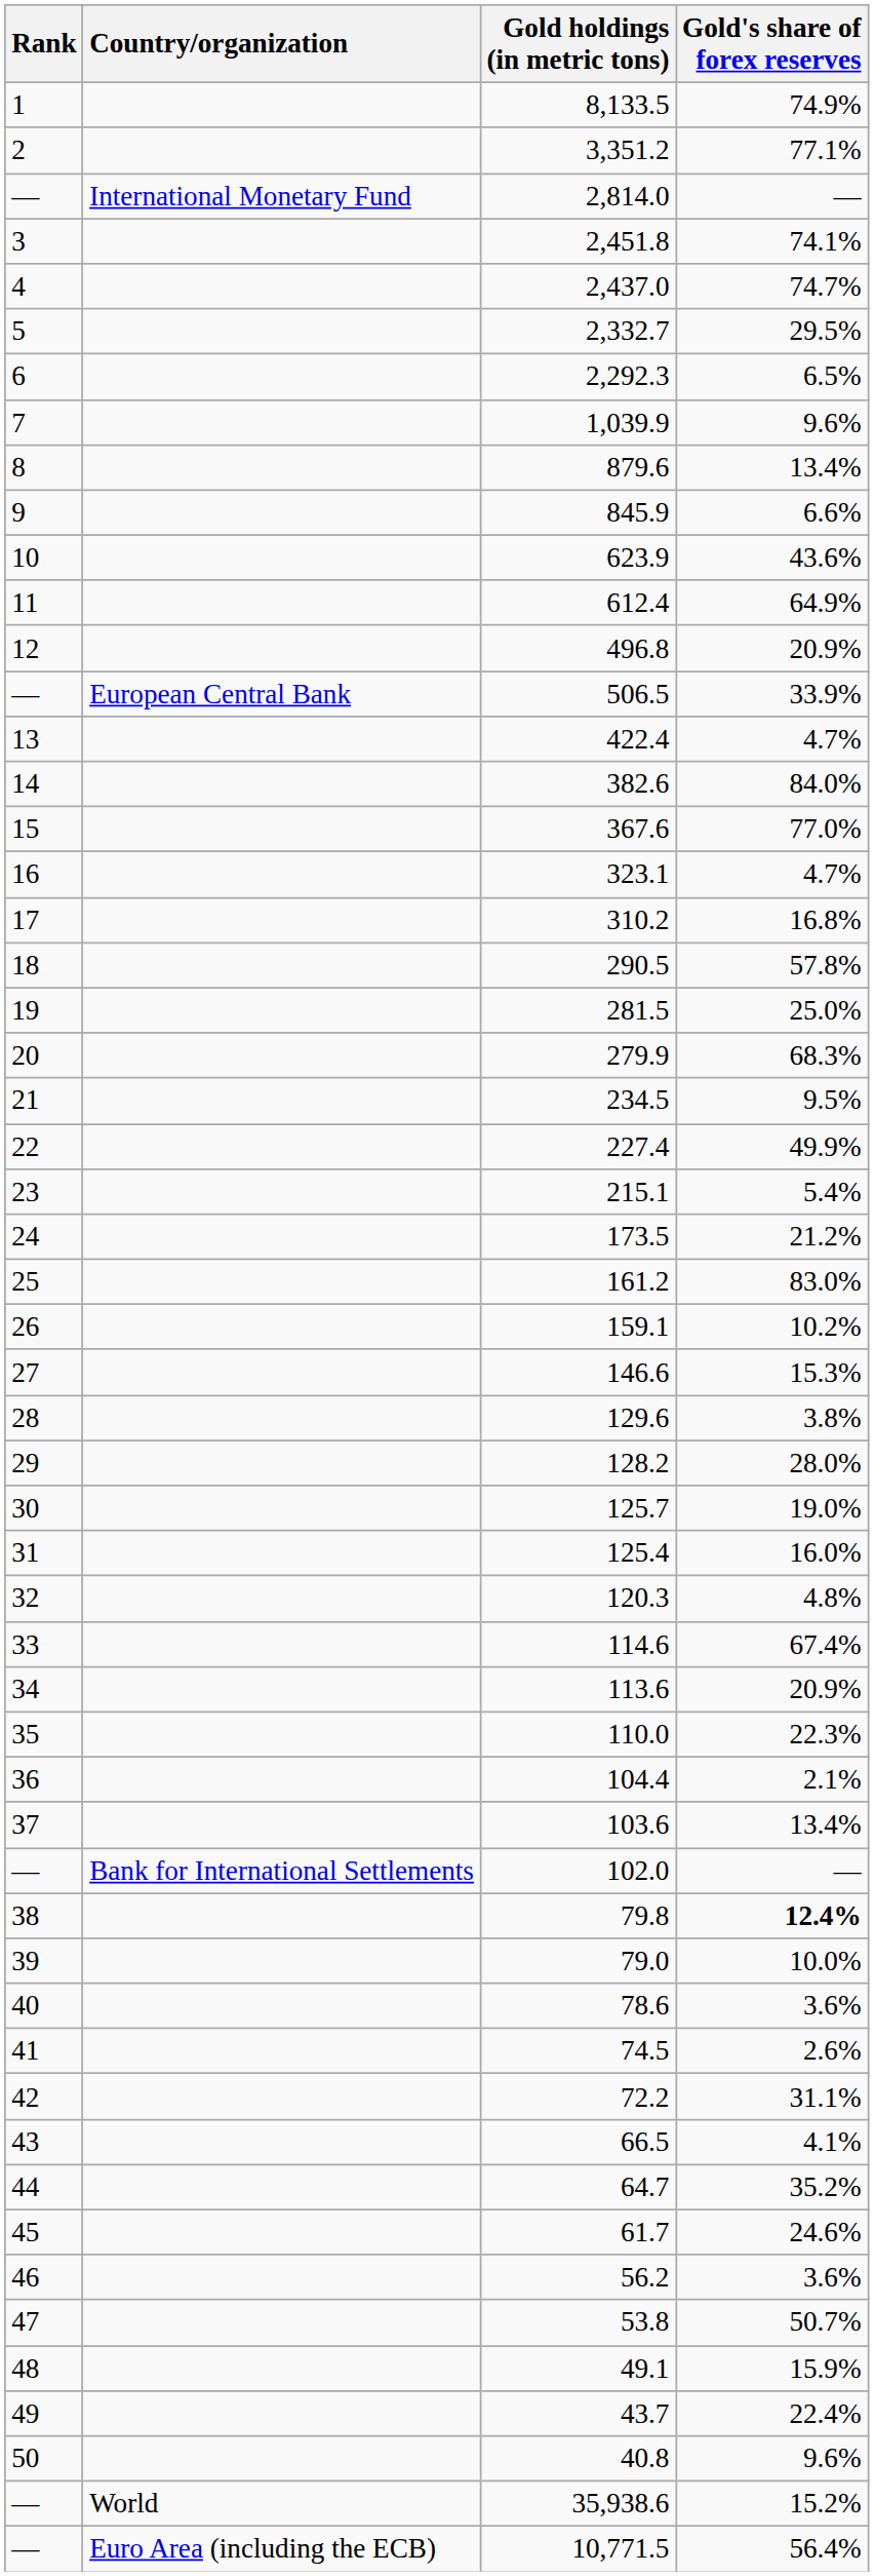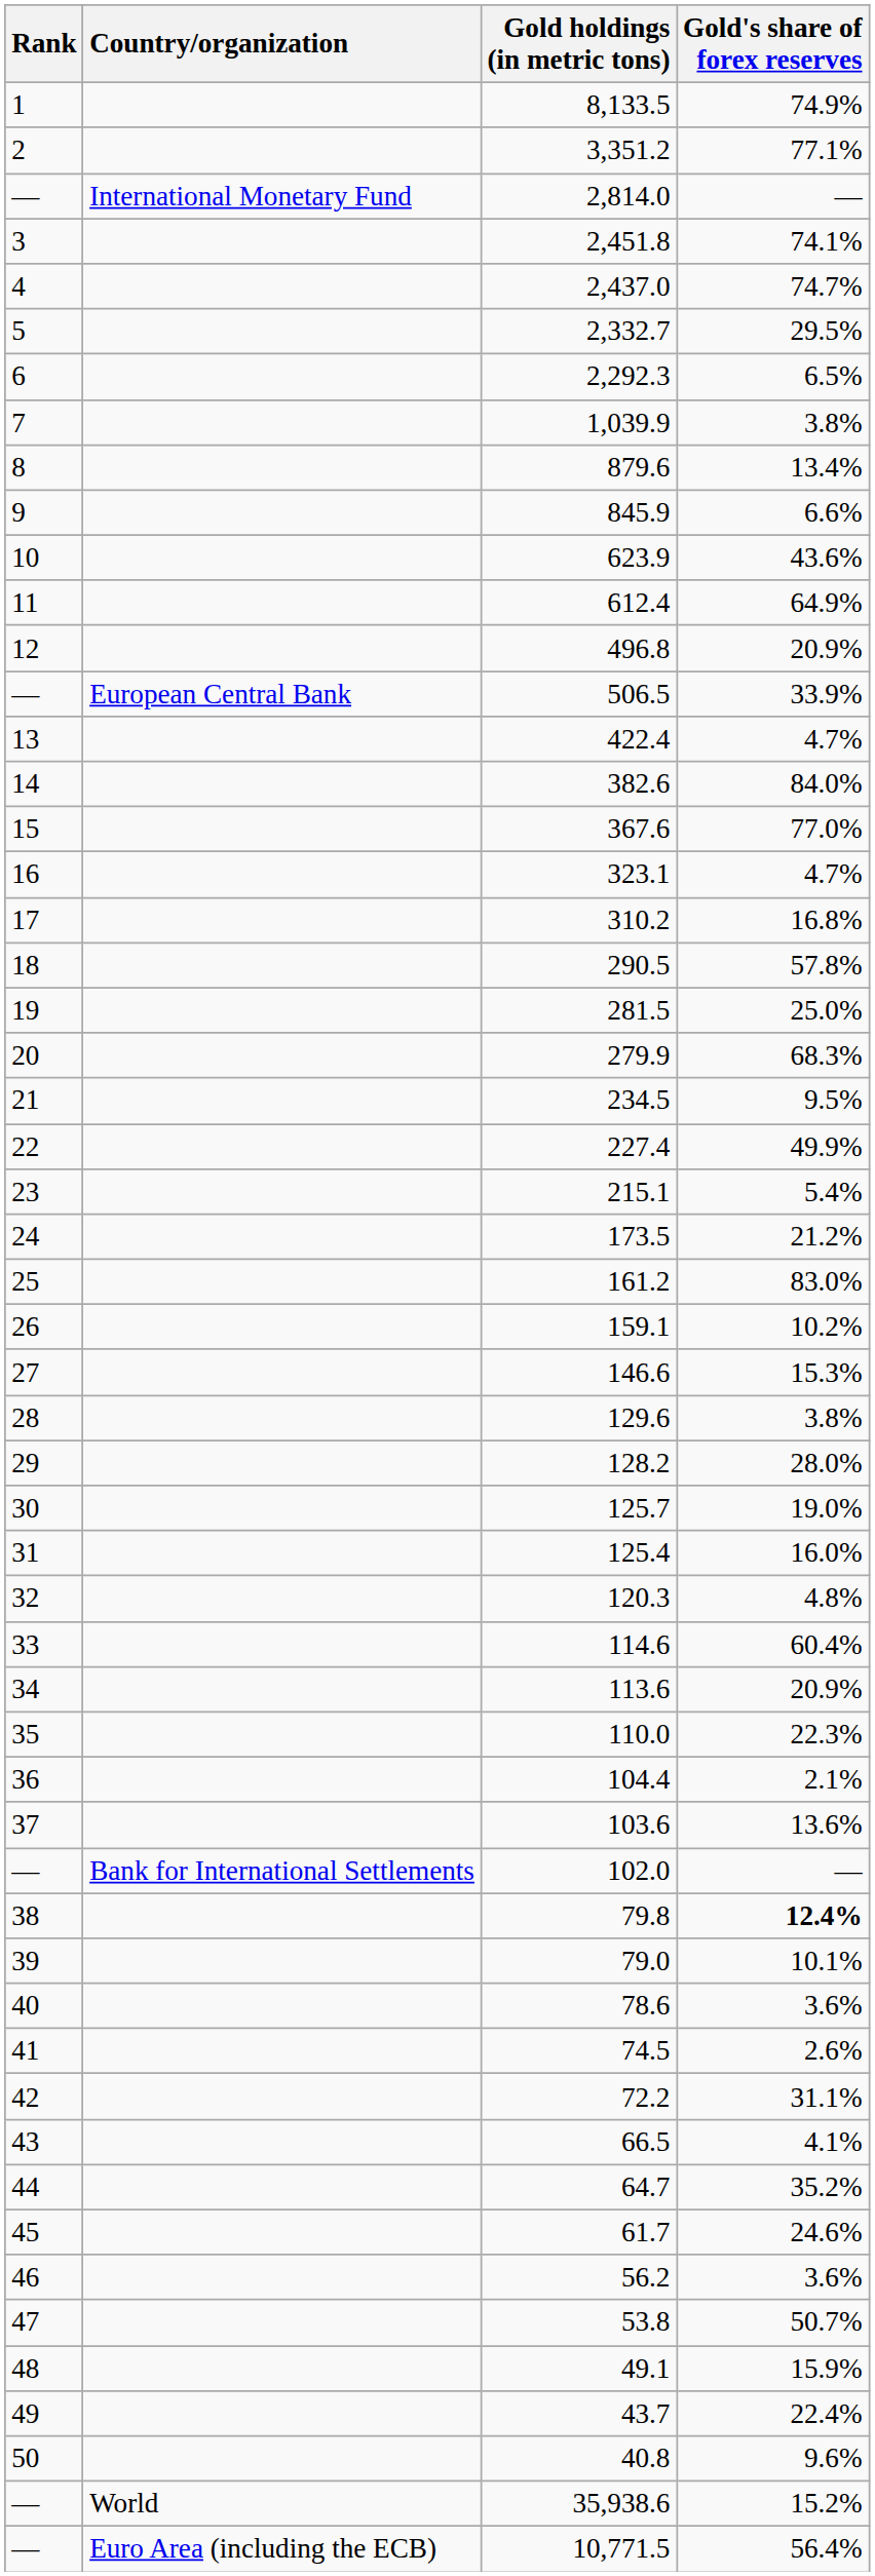 <table class="wikitable sortable" style="font-size:97%;">
 <tr>
 <th style="text-align:left" data-sort-type="number">Rank</th>
 <th style="text-align:left">Country/organization</th>
 <th style="text-align:right" data-sort-type="number">Gold holdings<br>(in metric tons)</th>
 <th style="text-align:right" data-sort-type="number">Gold's share of<br><a href='#'>forex reserves</a></th>
 </tr>
 <tr ->
 <td>1</td>
 <td></td>
 <td align="right">8,133.5</td>
 <td align="right">74.9%</td>
 </tr>
 <tr>
 <td>2</td>
 <td></td>
 <td align="right">3,351.2</td>
 <td align="right">77.1%</td>
 </tr>
 <tr>
 <td>—</td>
 <td><a href='#'>International Monetary Fund</a></td>
 <td align="right">2,814.0</td>
 <td align="right">—</td>
 </tr>
 <tr>
 <td>3</td>
 <td></td>
 <td align="right">2,451.8</td>
 <td align="right">74.1%</td>
 </tr>
 <tr>
 <td>4</td>
 <td></td>
 <td align="right">2,437.0</td>
 <td align="right">74.7%</td>
 </tr>
 <tr>
 <td>5</td>
 <td></td>
 <td align="right">2,332.7</td>
 <td align="right">29.5%</td>
 </tr>
 <tr>
 <td>6</td>
 <td></td>
 <td align="right">2,292.3</td>
 <td align="right">6.5%</td>
 </tr>
 <tr>
 <td>7</td>
 <td></td>
 <td align="right">1,039.9</td>
-<td align="right">9.6%</td>
+<td align="right">3.8%</td>
 </tr>
 <tr>
 <td>8</td>
 <td></td>
 <td align="right">879.6</td>
 <td align="right">13.4%</td>
 </tr>
 <tr>
 <td>9</td>
 <td></td>
 <td align="right">845.9</td>
 <td align="right">6.6%</td>
 </tr>
 <tr>
 <td>10</td>
 <td></td>
 <td align="right">623.9</td>
 <td align="right">43.6%</td>
 </tr>
 <tr>
 <td>11</td>
 <td></td>
 <td align="right">612.4</td>
 <td align="right">64.9%</td>
 </tr>
 <tr>
 <td>12</td>
 <td></td>
 <td align="right">496.8</td>
 <td align="right">20.9%</td>
 </tr>
 <tr>
 <td>—</td>
 <td> <a href='#'>European Central Bank</a></td>
 <td align="right">506.5</td>
 <td align="right">33.9%</td>
 </tr>
 <tr>
 <td>13</td>
 <td></td>
 <td align="right">422.4</td>
 <td align="right">4.7%</td>
 </tr>
 <tr>
 <td>14</td>
 <td></td>
 <td align="right">382.6</td>
 <td align="right">84.0%</td>
 </tr>
 <tr>
 <td>15</td>
 <td></td>
 <td align="right">367.6</td>
 <td align="right">77.0%</td>
 </tr>
 <tr>
 <td>16</td>
 <td></td>
 <td align="right">323.1</td>
 <td align="right">4.7%</td>
 </tr>
 <tr>
 <td>17</td>
 <td></td>
 <td align="right">310.2</td>
 <td align="right">16.8%</td>
 </tr>
 <tr>
 <td>18</td>
 <td></td>
 <td align="right">290.5</td>
 <td align="right">57.8%</td>
 </tr>
 <tr>
 <td>19</td>
 <td></td>
 <td align="right">281.5</td>
 <td align="right">25.0%</td>
 </tr>
 <tr>
 <td>20</td>
 <td></td>
 <td align="right">279.9</td>
 <td align="right">68.3%</td>
 </tr>
 <tr>
 <td>21</td>
 <td></td>
 <td align="right">234.5</td>
 <td align="right">9.5%</td>
 </tr>
 <tr>
 <td>22</td>
 <td></td>
 <td align="right">227.4</td>
 <td align="right">49.9%</td>
 </tr>
 <tr>
 <td>23</td>
 <td></td>
 <td align="right">215.1</td>
 <td align="right">5.4%</td>
 </tr>
 <tr>
 <td>24</td>
 <td></td>
 <td align="right">173.5</td>
 <td align="right">21.2%</td>
 </tr>
 <tr>
 <td>25</td>
 <td></td>
 <td align="right">161.2</td>
 <td align="right">83.0%</td>
 </tr>
 <tr>
 <td>26</td>
 <td></td>
 <td align="right">159.1</td>
 <td align="right">10.2%</td>
 </tr>
 <tr>
 <td>27</td>
 <td></td>
 <td align="right">146.6</td>
 <td align="right">15.3%</td>
 </tr>
 <tr>
 <td>28</td>
 <td></td>
 <td align="right">129.6</td>
 <td align="right">3.8%</td>
 </tr>
 <tr>
 <td>29</td>
 <td></td>
 <td align="right">128.2</td>
 <td align="right">28.0%</td>
 </tr>
 <tr>
 <td>30</td>
 <td></td>
 <td align="right">125.7</td>
 <td align="right">19.0%</td>
 </tr>
 <tr>
 <td>31</td>
 <td></td>
 <td align="right">125.4</td>
 <td align="right">16.0%</td>
 </tr>
 <tr>
 <td>32</td>
 <td></td>
 <td align="right">120.3</td>
 <td align="right">4.8%</td>
 </tr>
 <tr>
 <td>33</td>
 <td></td>
 <td align="right">114.6</td>
-<td align="right">67.4%</td>
+<td align="right">60.4%</td>
 </tr>
 <tr>
 <td>34</td>
 <td></td>
 <td align="right">113.6</td>
 <td align="right">20.9%</td>
 </tr>
 <tr>
 <td>35</td>
 <td></td>
 <td align="right">110.0</td>
 <td align="right">22.3%</td>
 </tr>
 <tr>
 <td>36</td>
 <td></td>
 <td align="right">104.4</td>
 <td align="right">2.1%</td>
 </tr>
 <tr>
 <td>37</td>
 <td></td>
 <td align="right">103.6</td>
-<td align="right">13.4%</td>
+<td align="right">13.6%</td>
 </tr>
 <tr>
 <td>—</td>
 <td> <a href='#'>Bank for International Settlements</a></td>
 <td align="right">102.0</td>
 <td align="right">—</td>
 </tr>
 <tr>
 <td>38</td>
 <td></td>
 <td align="right">79.8</td>
 <td align="right"><strong>12.4%</strong></td>
 </tr>
 <tr>
 <td>39</td>
 <td></td>
 <td align="right">79.0</td>
-<td align="right">10.0%</td>
+<td align="right">10.1%</td>
 </tr>
 <tr>
 <td>40</td>
 <td></td>
 <td align="right">78.6</td>
 <td align="right">3.6%</td>
 </tr>
 <tr>
 <td>41</td>
 <td></td>
 <td align="right">74.5</td>
 <td align="right">2.6%</td>
 </tr>
 <tr>
 <td>42</td>
 <td></td>
 <td align="right">72.2</td>
 <td align="right">31.1%</td>
 </tr>
 <tr>
 <td>43</td>
 <td></td>
 <td align="right">66.5</td>
 <td align="right">4.1%</td>
 </tr>
 <tr>
 <td>44</td>
 <td></td>
 <td align="right">64.7</td>
 <td align="right">35.2%</td>
 </tr>
 <tr>
 <td>45</td>
 <td></td>
 <td align="right">61.7</td>
 <td align="right">24.6%</td>
 </tr>
 <tr>
 <td>46</td>
 <td></td>
 <td align="right">56.2</td>
 <td align="right">3.6%</td>
 </tr>
 <tr>
 <td>47</td>
 <td></td>
 <td align="right">53.8</td>
 <td align="right">50.7%</td>
 </tr>
 <tr>
 <td>48</td>
 <td></td>
 <td align="right">49.1</td>
 <td align="right">15.9%</td>
 </tr>
 <tr>
 <td>49</td>
 <td></td>
 <td align="right">43.7</td>
 <td align="right">22.4%</td>
 </tr>
 <tr>
 <td>50</td>
 <td></td>
 <td align="right">40.8</td>
 <td align="right">9.6%</td>
 </tr>
 <tr>
 <td>—</td>
 <td>World</td>
 <td align="right">35,938.6</td>
 <td align="right">15.2%</td>
 </tr>
 <tr>
 <td>—</td>
 <td><a href='#'>Euro Area</a> (including the ECB)</td>
 <td align="right">10,771.5</td>
 <td align="right">56.4%</td>
 </tr>
 <tr>
 </tr>
 </table>
